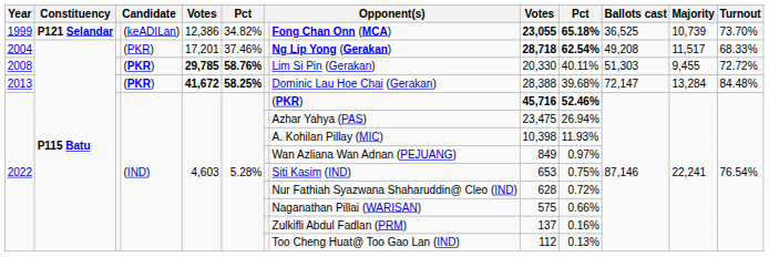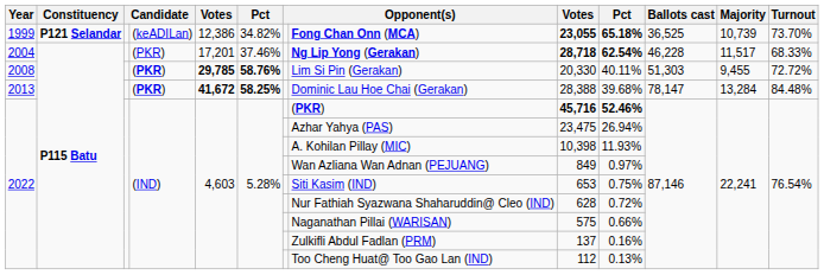 <table class="wikitable" style="margin:0.5em ; font-size:95%">
 <tr>
 <th>Year</th>
 <th>Constituency</th>
 <th colspan=2>Candidate</th>
 <th>Votes</th>
 <th>Pct</th>
 <th colspan=2>Opponent(s)</th>
 <th>Votes</th>
 <th>Pct</th>
 <th>Ballots cast</th>
 <th>Majority</th>
 <th>Turnout</th>
 </tr>
 <tr>
 <td><a href='#'>1999</a></td>
 <td><strong>P121 <a href='#'>Selandar</a></strong></td>
 <td></td>
 <td> (<a href='#'>keADILan</a>)</td>
 <td align="right">12,386</td>
 <td>34.82%</td>
 <td></td>
 <td><strong><a href='#'>Fong Chan Onn</a></strong> (<a href='#'><strong>MCA</strong></a>)</td>
 <td align="right"><strong>23,055</strong></td>
 <td><strong>65.18%</strong></td>
 <td>36,525</td>
 <td>10,739</td>
 <td>73.70%</td>
 </tr>
 <tr>
 <td><a href='#'>2004</a></td>
 <td rowspan=13><strong>P115 <a href='#'>Batu</a></strong></td>
 <td></td>
 <td> (<a href='#'>PKR</a>)</td>
 <td align="right">17,201</td>
 <td>37.46%</td>
 <td></td>
 <td><strong><a href='#'>Ng Lip Yong</a></strong> (<a href='#'><strong>Gerakan</strong></a>)</td>
 <td align="right"><strong>28,718</strong></td>
 <td><strong>62.54%</strong></td>
-<td>49,208</td>
+<td>46,228</td>
 <td>11,517</td>
 <td>68.33%</td>
 </tr>
 <tr>
 <td><a href='#'>2008</a></td>
 <td></td>
 <td> (<a href='#'><strong>PKR</strong></a>)</td>
 <td align="right"><strong>29,785</strong></td>
 <td><strong>58.76%</strong></td>
 <td></td>
 <td><a href='#'>Lim Si Pin</a> (<a href='#'>Gerakan</a>)</td>
 <td align="right">20,330</td>
 <td>40.11%</td>
 <td>51,303</td>
 <td>9,455</td>
 <td>72.72%</td>
 </tr>
 <tr>
 <td><a href='#'>2013</a></td>
 <td></td>
 <td> (<a href='#'><strong>PKR</strong></a>)</td>
 <td align="right"><strong>41,672</strong></td>
 <td><strong>58.25%</strong></td>
 <td></td>
 <td><a href='#'>Dominic Lau Hoe Chai</a> (<a href='#'>Gerakan</a>)</td>
 <td align="right">28,388</td>
 <td>39.68%</td>
-<td>72,147</td>
+<td>78,147</td>
 <td>13,284</td>
 <td>84.48%</td>
 </tr>
 <tr>
 <td rowspan=9><a href='#'>2022</a></td>
 <td rowspan=9 ></td>
 <td rowspan=9> (<a href='#'>IND</a>)</td>
 <td rowspan=9 align="right">4,603</td>
 <td rowspan=9 align=right>5.28%</td>
 <td></td>
 <td> (<a href='#'><strong>PKR</strong></a>)</td>
 <td align="right"><strong>45,716</strong></td>
 <td><strong>52.46%</strong></td>
 <td rowspan=9>87,146</td>
 <td rowspan=9>22,241</td>
 <td rowspan=9>76.54%</td>
 </tr>
 <tr>
 <td bgcolor=></td>
 <td>Azhar Yahya (<a href='#'>PAS</a>)</td>
 <td align="right">23,475</td>
 <td>26.94%</td>
 </tr>
 <tr>
 <td></td>
 <td>A. Kohilan Pillay (<a href='#'>MIC</a>)</td>
 <td align="right">10,398</td>
 <td>11.93%</td>
 </tr>
 <tr>
 <td bgcolor=></td>
 <td>Wan Azliana Wan Adnan (<a href='#'>PEJUANG</a>)</td>
 <td align="right">849</td>
 <td align=right>0.97%</td>
 </tr>
 <tr>
 <td></td>
 <td><a href='#'>Siti Kasim</a> (<a href='#'>IND</a>)</td>
 <td align="right">653</td>
 <td align=right>0.75%</td>
 </tr>
 <tr>
 <td></td>
 <td>Nur Fathiah Syazwana Shaharuddin@ Cleo (<a href='#'>IND</a>)</td>
 <td align="right">628</td>
 <td align=right>0.72%</td>
 </tr>
 <tr>
 <td></td>
 <td>Naganathan Pillai (<a href='#'>WARISAN</a>)</td>
 <td align="right">575</td>
 <td align=right>0.66%</td>
 </tr>
 <tr>
 <td bgcolor=></td>
 <td>Zulkifli Abdul Fadlan (<a href='#'>PRM</a>)</td>
 <td align="right">137</td>
 <td align=right>0.16%</td>
 </tr>
 <tr>
 <td></td>
 <td>Too Cheng Huat@ Too Gao Lan (<a href='#'>IND</a>)</td>
 <td align="right">112</td>
 <td align=right>0.13%</td>
 </tr>
 </table>
